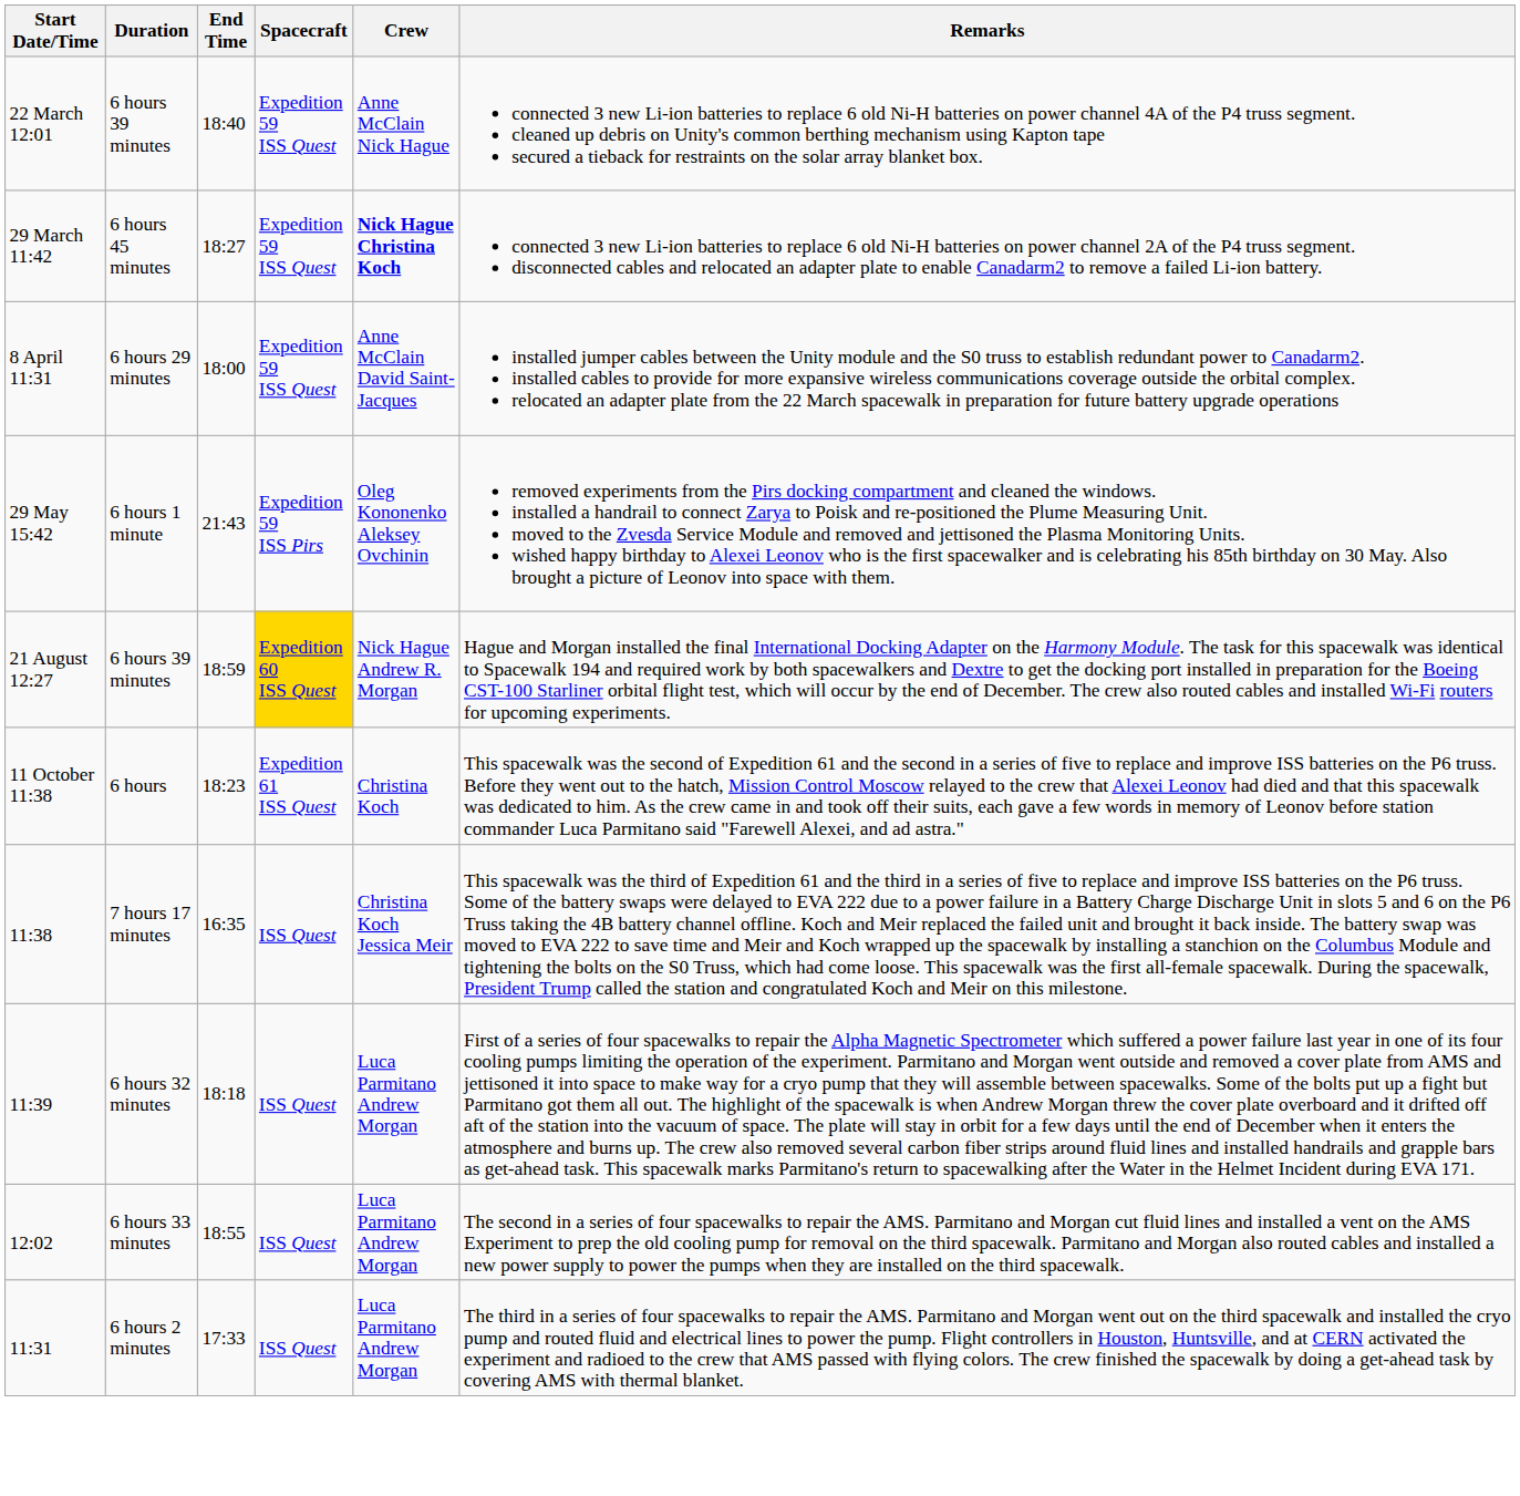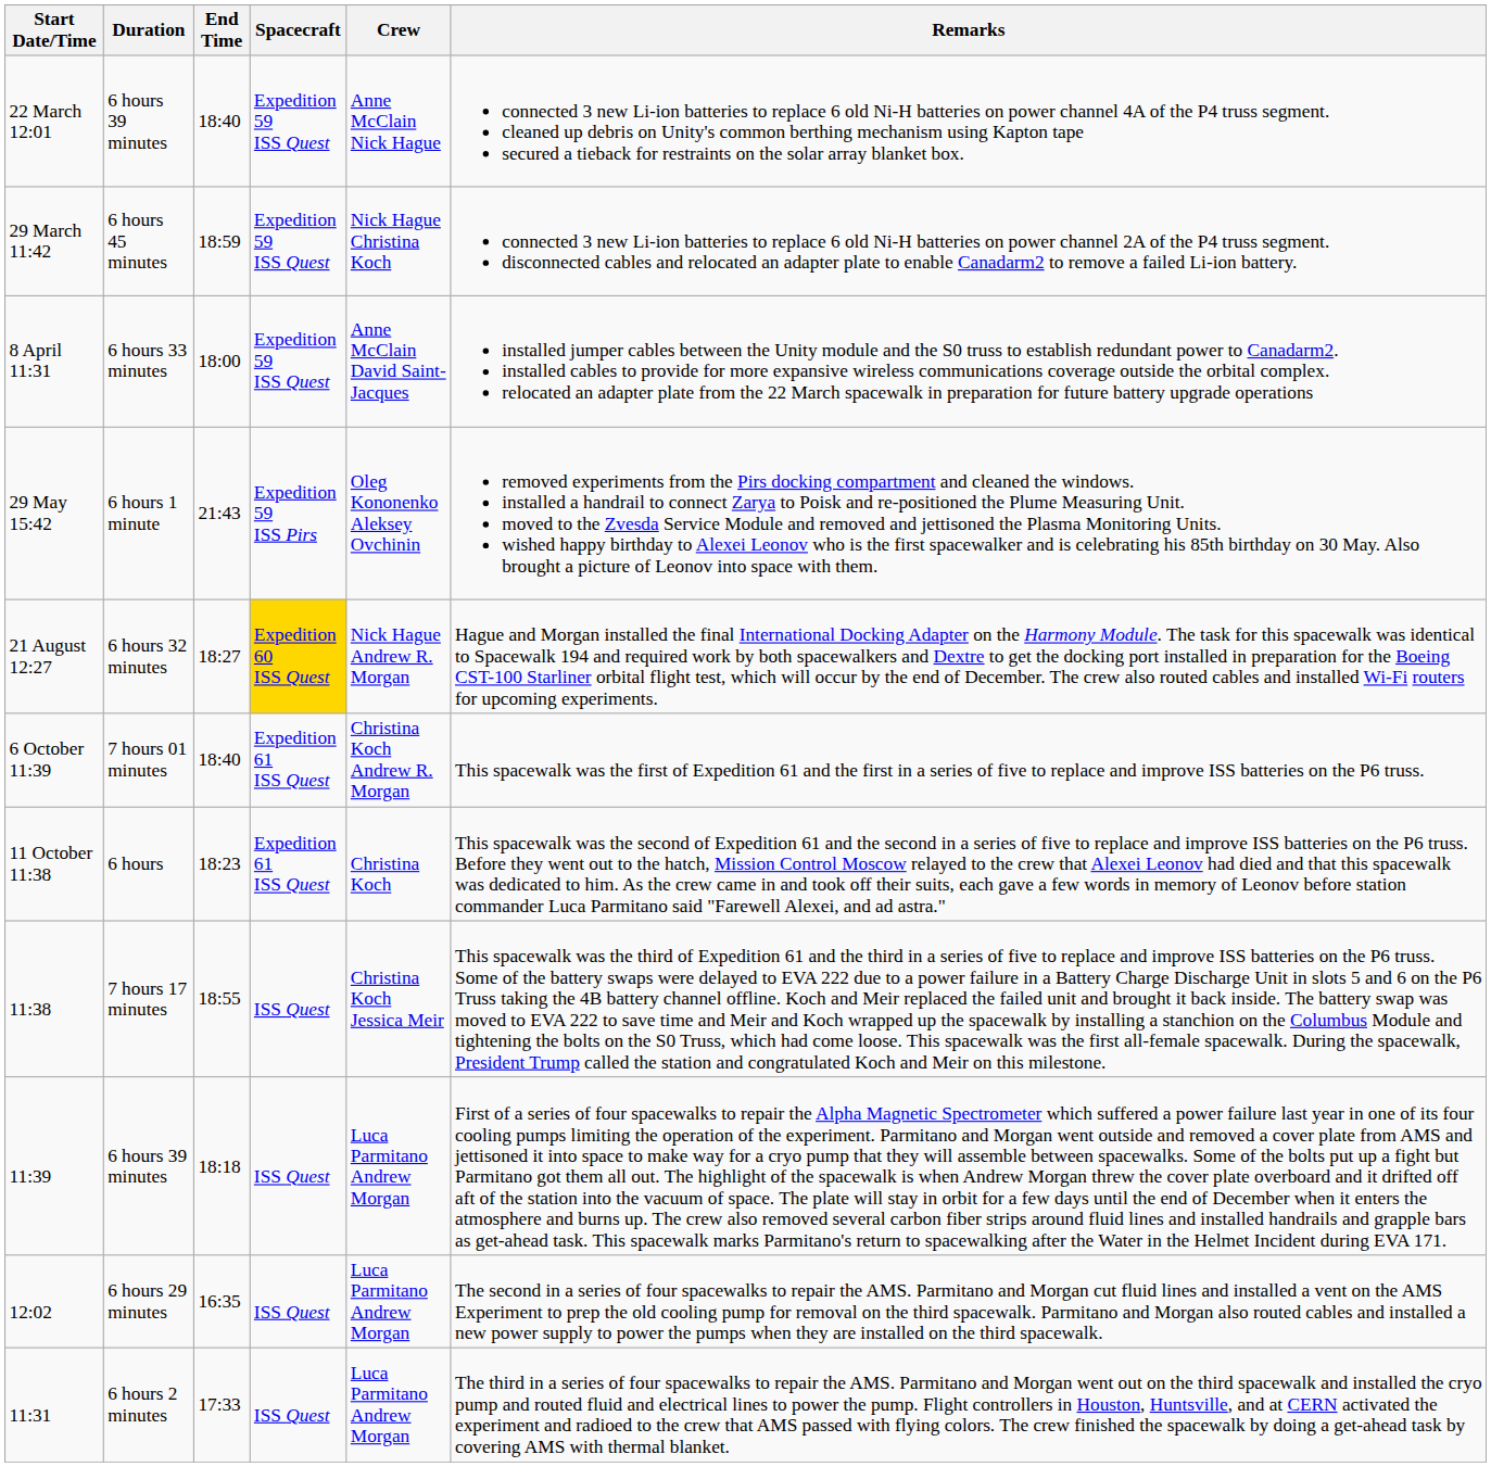 <table class="wikitable" style="width:100%;">
 <tr>
 <th>Start Date/Time</th>
 <th>Duration</th>
 <th>End Time</th>
 <th>Spacecraft</th>
 <th>Crew</th>
 <th>Remarks</th>
 </tr>
 <tr>
 <td>22 March 12:01</td>
 <td>6 hours<br>39 minutes</td>
 <td>18:40</td>
 <td><a href='#'>Expedition 59</a><br><a href='#'>ISS <em>Quest</em></a></td>
 <td> <a href='#'>Anne McClain</a><br> <a href='#'>Nick Hague</a></td>
 <td><br><ul><li>connected 3 new Li-ion batteries to replace 6 old Ni-H batteries on power channel 4A of the P4 truss segment.</li><li>cleaned up debris on Unity's common berthing mechanism using Kapton tape </li><li>secured a tieback for restraints on the solar array blanket box.</li></ul></td>
 </tr>
 <tr>
 <td>29 March 11:42</td>
 <td>6 hours<br>45 minutes</td>
-<td>18:27</td>
+<td>18:59</td>
 <td><a href='#'>Expedition 59</a><br><a href='#'>ISS <em>Quest</em></a></td>
-<td><strong> <a href='#'>Nick Hague</a><br> <a href='#'>Christina Koch</a></strong></td>
+<td> <a href='#'>Nick Hague</a><br> <a href='#'>Christina Koch</a></td>
 <td><br><ul><li>connected 3 new Li-ion batteries to replace 6 old Ni-H batteries on power channel 2A of the P4 truss segment.</li><li>disconnected cables and relocated an adapter plate to enable <a href='#'>Canadarm2</a> to remove a failed Li-ion battery.</li></ul></td>
 </tr>
 <tr>
 <td>8 April 11:31</td>
-<td>6 hours 29 minutes</td>
+<td>6 hours 33 minutes</td>
 <td>18:00</td>
 <td><a href='#'>Expedition 59</a><br><a href='#'>ISS <em>Quest</em></a></td>
 <td> <a href='#'>Anne McClain</a><br> <a href='#'>David Saint-Jacques</a></td>
 <td><br><ul><li>installed jumper cables between the Unity module and the S0 truss to establish redundant power to <a href='#'>Canadarm2</a>.</li><li>installed cables to provide for more expansive wireless communications coverage outside the orbital complex.</li><li>relocated an adapter plate from the 22 March spacewalk in preparation for future battery upgrade operations</li></ul></td>
 </tr>
 <tr>
 <td>29 May 15:42</td>
 <td>6 hours 1 minute</td>
 <td>21:43</td>
 <td><a href='#'>Expedition 59</a><br><a href='#'>ISS <em>Pirs</em></a></td>
 <td> <a href='#'>Oleg Kononenko</a><br> <a href='#'>Aleksey Ovchinin</a></td>
 <td><br><ul><li>removed experiments from the <a href='#'>Pirs docking compartment</a> and cleaned the windows.</li><li>installed a handrail to connect <a href='#'>Zarya</a> to Poisk and re-positioned the Plume Measuring Unit.</li><li>moved to the <a href='#'>Zvesda</a> Service Module and removed and jettisoned the Plasma Monitoring Units.</li><li>wished happy birthday to <a href='#'>Alexei Leonov</a> who is the first spacewalker and is celebrating his 85th birthday on 30 May. Also brought a picture of Leonov into space with them.</li></ul></td>
 </tr>
 <tr>
 <td>21 August 12:27</td>
-<td>6 hours 39 minutes</td>
-<td>18:59</td>
+<td>6 hours 32 minutes</td>
+<td>18:27</td>
 <td style="background: gold;"><a href='#'>Expedition 60</a><br><a href='#'>ISS <em>Quest</em></a></td>
 <td> <a href='#'>Nick Hague</a><br> <a href='#'>Andrew R. Morgan</a></td>
 <td><br>Hague and Morgan installed the final <a href='#'>International Docking Adapter</a> on the <a href='#'><em>Harmony Module</em></a>. The task for this spacewalk was identical to Spacewalk 194 and required work by both spacewalkers and <a href='#'>Dextre</a> to get the docking port installed in preparation for the <a href='#'>Boeing CST-100 Starliner</a> orbital flight test, which will occur by the end of December. The crew also routed cables and installed <a href='#'>Wi-Fi</a> <a href='#'>routers</a> for upcoming experiments.</td>
+</tr>
+<tr>
+<td>6 October 11:39</td>
+<td>7 hours 01 minutes</td>
+<td>18:40</td>
+<td><a href='#'>Expedition 61</a><br><a href='#'>ISS <em>Quest</em></a></td>
+<td> <a href='#'>Christina Koch</a><br> <a href='#'>Andrew R. Morgan</a></td>
+<td><br>This spacewalk was the first of Expedition 61 and the first in a series of five to replace and improve ISS batteries on the P6 truss.</td>
 </tr>
 <tr>
 <td>11 October 11:38</td>
 <td>6 hours </td>
 <td>18:23</td>
 <td><a href='#'>Expedition 61</a><br><a href='#'>ISS <em>Quest</em></a></td>
 <td><br> <a href='#'>Christina Koch</a></td>
 <td><br>This spacewalk was the second of Expedition 61 and the second in a series of five to replace and improve ISS batteries on the P6 truss. Before they went out to the hatch, <a href='#'>Mission Control Moscow</a> relayed to the crew that <a href='#'>Alexei Leonov</a> had died and that this spacewalk was dedicated to him. As the crew came in and took off their suits, each gave a few words in memory of Leonov before station commander Luca Parmitano said "Farewell Alexei, and ad astra."</td>
 </tr>
 <tr>
 <td><br>11:38</td>
 <td>7 hours 17 minutes</td>
-<td>16:35</td>
+<td>18:55</td>
 <td><br><a href='#'>ISS <em>Quest</em></a></td>
 <td> <a href='#'>Christina Koch</a><br> <a href='#'>Jessica Meir</a></td>
 <td><br>This spacewalk was the third of Expedition 61 and the third in a series of five to replace and improve ISS batteries on the P6 truss. Some of the battery swaps were delayed to EVA 222 due to a power failure in a Battery Charge Discharge Unit in slots 5 and 6 on the P6 Truss taking the 4B battery channel offline. Koch and Meir replaced the failed unit and brought it back inside. The battery swap was moved to EVA 222 to save time and Meir and Koch wrapped up the spacewalk by installing a stanchion on the <a href='#'>Columbus</a> Module and tightening the bolts on the S0 Truss, which had come loose. This spacewalk was the first all-female spacewalk. During the spacewalk, <a href='#'>President Trump</a> called the station and congratulated Koch and Meir on this milestone.</td>
 </tr>
 <tr>
 <td><br>11:39</td>
-<td>6 hours 32 minutes</td>
+<td>6 hours 39 minutes</td>
 <td>18:18</td>
 <td><br><a href='#'>ISS <em>Quest</em></a></td>
 <td> <a href='#'>Luca Parmitano</a><br> <a href='#'>Andrew Morgan</a></td>
 <td><br>First of a series of four spacewalks to repair the <a href='#'>Alpha Magnetic Spectrometer</a> which suffered a power failure last year in one of its four cooling pumps limiting the operation of the experiment. Parmitano and Morgan went outside and removed a cover plate from AMS and jettisoned it into space to make way for a cryo pump that they will assemble between spacewalks. Some of the bolts put up a fight but Parmitano got them all out. The highlight of the spacewalk is when Andrew Morgan threw the cover plate overboard and it drifted off aft of the station into the vacuum of space. The plate will stay in orbit for a few days until the end of December when it enters the atmosphere and burns up. The crew also removed several carbon fiber strips around fluid lines and installed handrails and grapple bars as get-ahead task.   This spacewalk marks Parmitano's return to spacewalking after the Water in the Helmet Incident during EVA 171.</td>
 </tr>
 <tr>
 <td><br>12:02</td>
-<td>6 hours 33 minutes</td>
-<td>18:55</td>
+<td>6 hours 29 minutes</td>
+<td>16:35</td>
 <td><br><a href='#'>ISS <em>Quest</em></a></td>
 <td> <a href='#'>Luca Parmitano</a><br> <a href='#'>Andrew Morgan</a></td>
 <td><br>The second in a series of four spacewalks to repair the AMS. Parmitano and Morgan cut fluid lines and installed a vent on the AMS Experiment to prep the old cooling pump for removal on the third spacewalk. Parmitano and Morgan also routed cables and installed a new power supply to power the pumps when they are installed on the third spacewalk.</td>
 </tr>
 <tr>
 <td><br>11:31</td>
 <td>6 hours 2 minutes</td>
 <td>17:33</td>
 <td><br><a href='#'>ISS <em>Quest</em></a></td>
 <td> <a href='#'>Luca Parmitano</a><br> <a href='#'>Andrew Morgan</a></td>
 <td><br>The third in a series of four spacewalks to repair the AMS. Parmitano and Morgan went out on the third spacewalk and installed the cryo pump and routed fluid and electrical lines to power the pump. Flight controllers in <a href='#'>Houston</a>, <a href='#'>Huntsville</a>, and at <a href='#'>CERN</a> activated the experiment and radioed to the crew that AMS passed with flying colors. The crew finished the spacewalk by doing a get-ahead task by covering AMS with thermal blanket.</td>
 </tr>
 <tr>
 </tr>
 </table>
